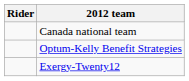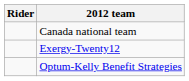 <table class="wikitable">
 <tr>
 <th>Rider</th>
 <th>2012 team</th>
 </tr>
 <tr>
 <td></td>
 <td>Canada national team</td>
 </tr>
 <tr>
 <td></td>
-<td><a href='#'>Optum-Kelly Benefit Strategies</a></td>
+<td><a href='#'>Exergy-Twenty12</a></td>
 </tr>
 <tr>
 <td></td>
-<td><a href='#'>Exergy-Twenty12</a></td>
+<td><a href='#'>Optum-Kelly Benefit Strategies</a></td>
 </tr>
 </table>
